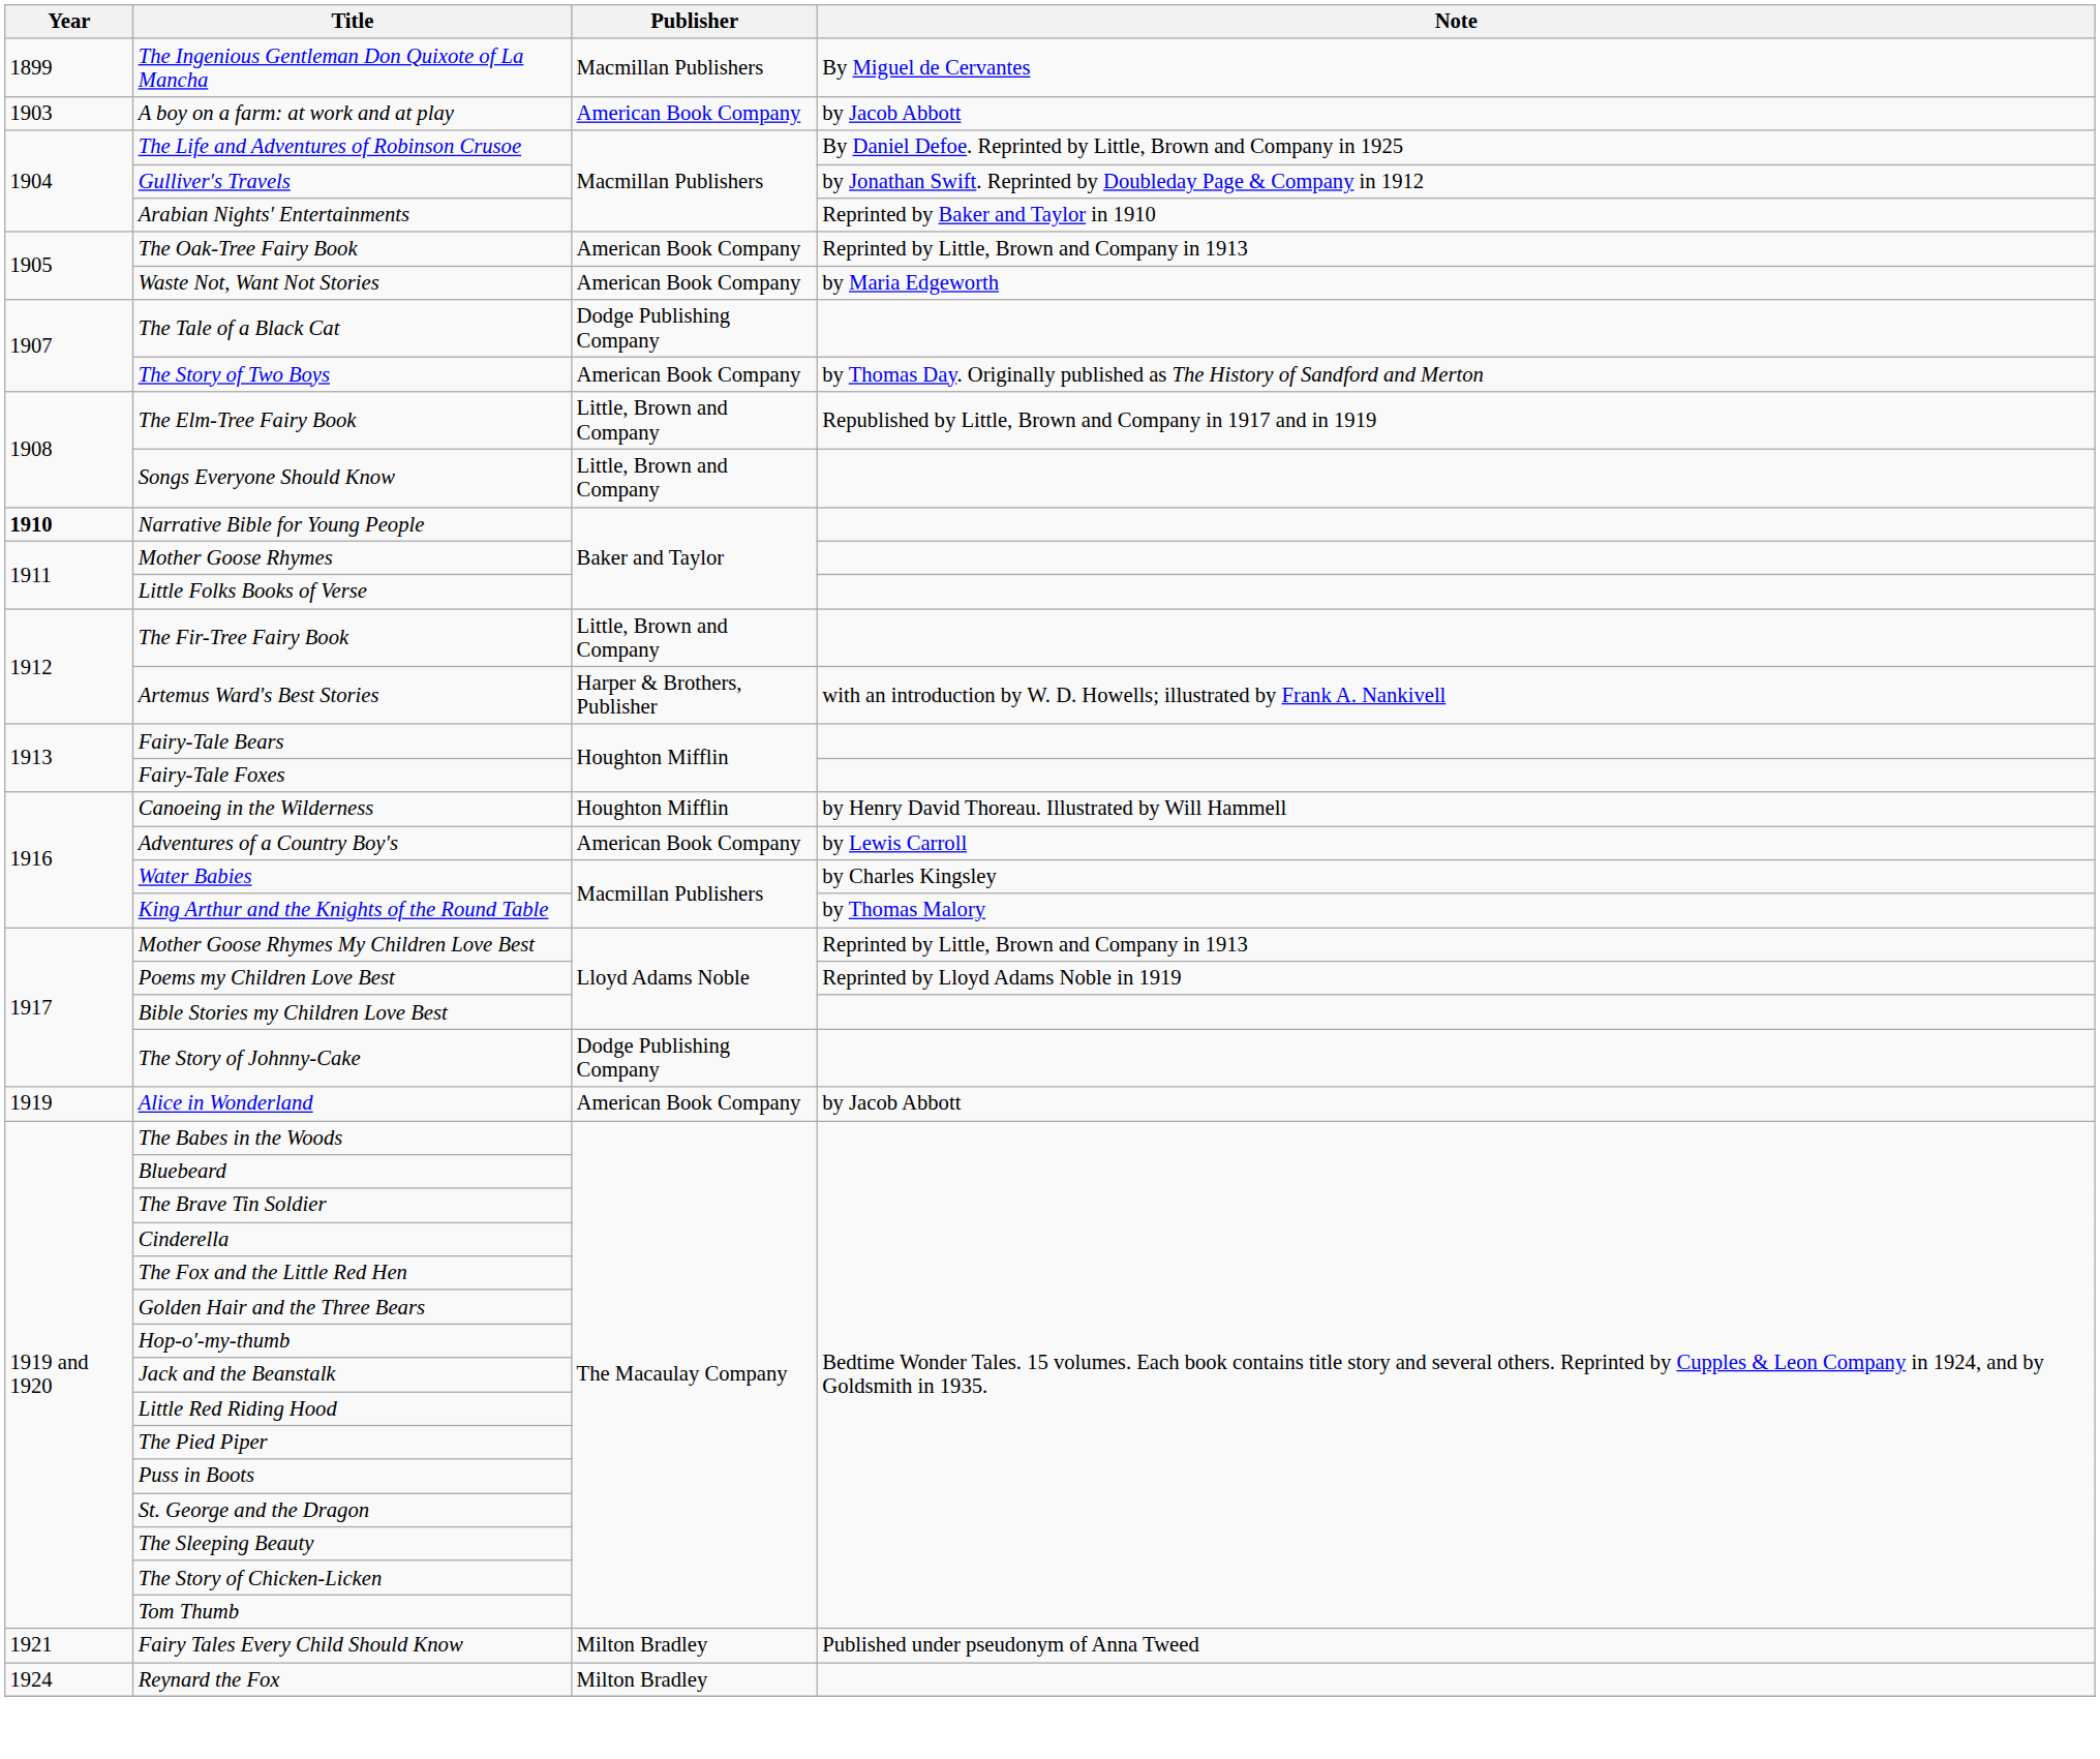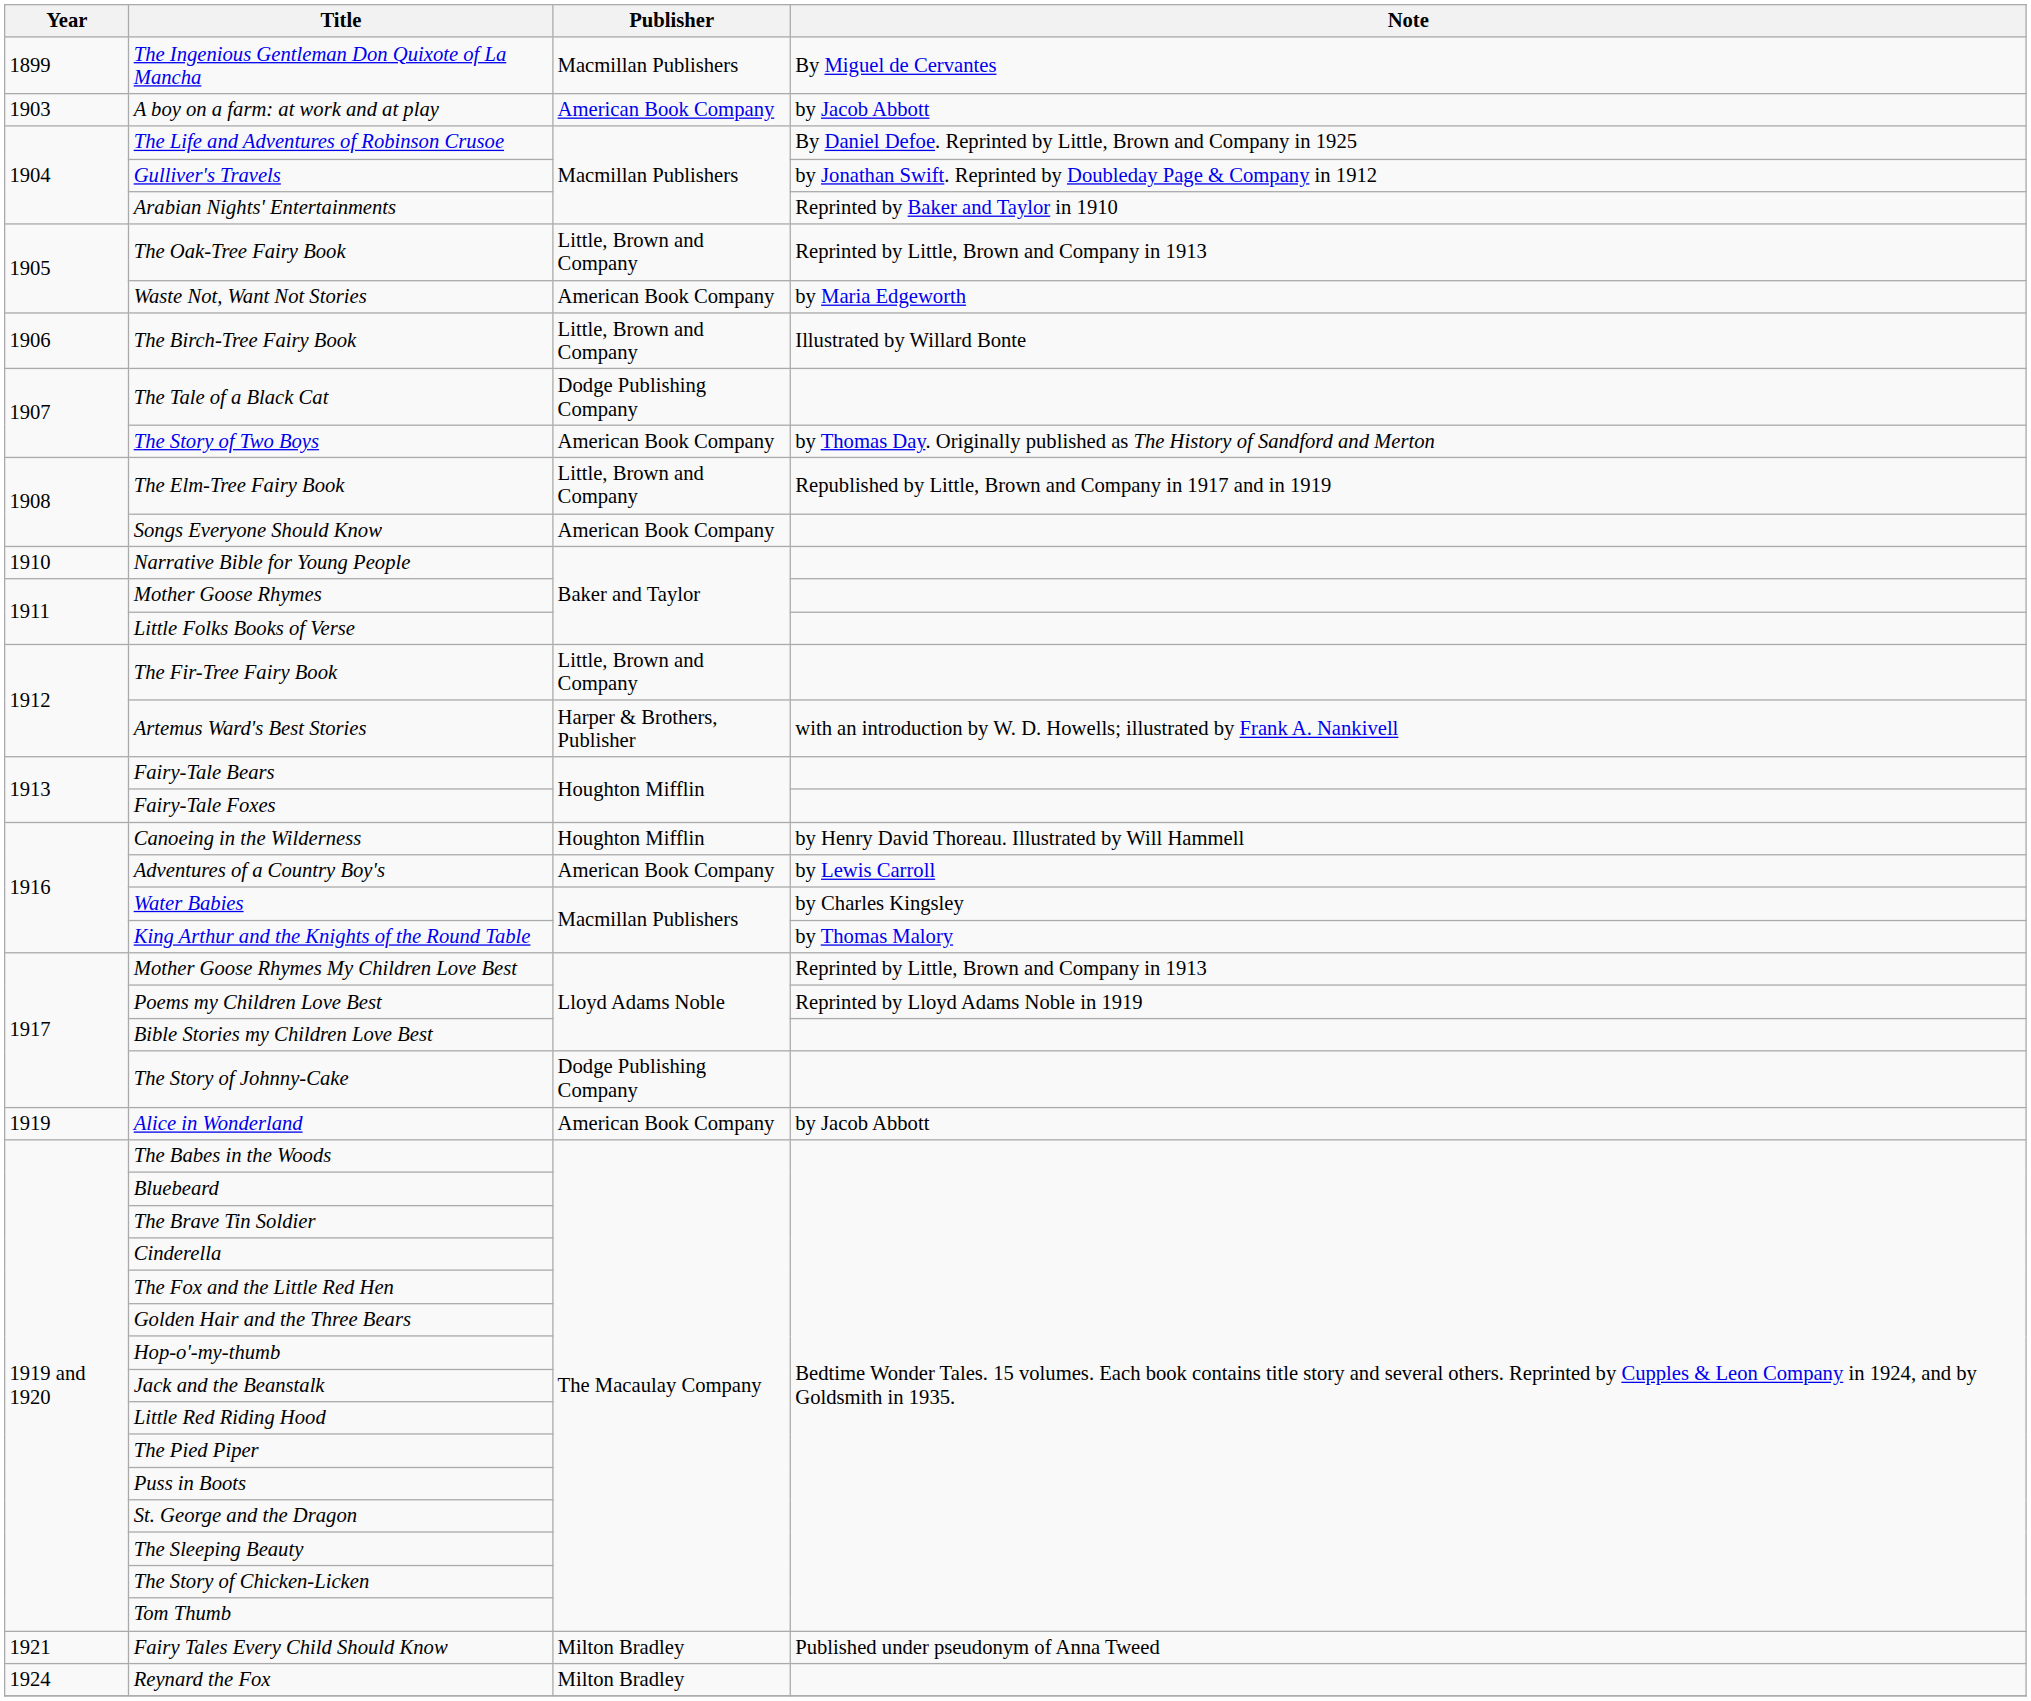 <table class="wikitable sortable">
 <tr>
 <th>Year</th>
 <th>Title</th>
 <th>Publisher</th>
 <th>Note</th>
 </tr>
 <tr>
 <td>1899</td>
 <td><em><a href='#'>The Ingenious Gentleman Don Quixote of La Mancha</a></em></td>
 <td>Macmillan Publishers</td>
 <td>By <a href='#'>Miguel de Cervantes</a></td>
 </tr>
 <tr>
 <td>1903</td>
 <td><em>A boy on a farm: at work and at play</em></td>
 <td><a href='#'>American Book Company</a></td>
 <td>by <a href='#'>Jacob Abbott</a></td>
 </tr>
 <tr>
 <td Rowspan=3>1904</td>
 <td><a href='#'><em>The Life and Adventures of Robinson Crusoe</em></a></td>
 <td Rowspan=3>Macmillan Publishers</td>
 <td>By <a href='#'>Daniel Defoe</a>. Reprinted by Little, Brown and Company in 1925</td>
 </tr>
 <tr>
 <td><em><a href='#'>Gulliver's Travels</a></em></td>
 <td>by <a href='#'>Jonathan Swift</a>. Reprinted by <a href='#'>Doubleday Page & Company</a> in 1912</td>
 </tr>
 <tr>
 <td><em>Arabian Nights' Entertainments</em> </td>
 <td>Reprinted by <a href='#'>Baker and Taylor</a> in 1910</td>
 </tr>
 <tr>
 <td Rowspan=2>1905</td>
 <td><em>The Oak-Tree Fairy Book</em></td>
-<td>American Book Company</td>
+<td>Little, Brown and Company</td>
 <td>Reprinted by Little, Brown and Company in 1913</td>
 </tr>
 <tr>
 <td><em>Waste Not, Want Not Stories</em> </td>
 <td>American Book Company</td>
 <td>by <a href='#'>Maria Edgeworth</a></td>
+</tr>
+<tr>
+<td>1906</td>
+<td><em>The Birch-Tree Fairy Book</em> </td>
+<td>Little, Brown and Company</td>
+<td>Illustrated by Willard Bonte</td>
 </tr>
 <tr>
 <td Rowspan=2>1907</td>
 <td><em>The Tale of a Black Cat</em></td>
 <td>Dodge Publishing Company</td>
 <td></td>
 </tr>
 <tr>
 <td><em><a href='#'>The Story of Two Boys</a></em></td>
 <td>American Book Company</td>
 <td>by <a href='#'>Thomas Day</a>. Originally published as <em>The History of Sandford and Merton</em></td>
 </tr>
 <tr>
 <td Rowspan=2>1908</td>
 <td><em>The Elm-Tree Fairy Book</em></td>
 <td>Little, Brown and Company</td>
 <td>Republished by Little, Brown and Company in 1917 and in 1919</td>
 </tr>
 <tr>
 <td><em>Songs Everyone Should Know</em></td>
-<td>Little, Brown and Company</td>
+<td>American Book Company</td>
 <td></td>
 </tr>
 <tr>
-<td><strong>1910</strong></td>
+<td>1910</td>
 <td><em>Narrative Bible for Young People</em></td>
 <td Rowspan=3>Baker and Taylor</td>
 <td></td>
 </tr>
 <tr>
 <td Rowspan=2>1911</td>
 <td><em>Mother Goose Rhymes</em></td>
 <td></td>
 </tr>
 <tr>
 <td><em>Little Folks Books of Verse</em></td>
 <td></td>
 </tr>
 <tr>
 <td Rowspan=2>1912</td>
 <td><em>The Fir-Tree Fairy Book</em></td>
 <td>Little, Brown and Company</td>
 <td></td>
 </tr>
 <tr>
 <td><em>Artemus Ward's Best Stories</em></td>
 <td>Harper & Brothers, Publisher</td>
 <td>with an introduction by W. D. Howells; illustrated by <a href='#'>Frank A. Nankivell</a></td>
 </tr>
 <tr>
 <td Rowspan=2>1913</td>
 <td><em>Fairy-Tale Bears</em></td>
 <td Rowspan=2>Houghton Mifflin</td>
 <td></td>
 </tr>
 <tr>
 <td><em>Fairy-Tale Foxes</em></td>
 <td></td>
 </tr>
 <tr>
 <td Rowspan=4>1916</td>
 <td><em>Canoeing in the Wilderness</em></td>
 <td>Houghton Mifflin</td>
 <td>by Henry David Thoreau. Illustrated by Will Hammell</td>
 </tr>
 <tr>
 <td><em>Adventures of a Country Boy's</em></td>
 <td>American Book Company</td>
 <td>by <a href='#'>Lewis Carroll</a></td>
 </tr>
 <tr>
 <td><em><a href='#'>Water Babies</a></em></td>
 <td Rowspan=2>Macmillan Publishers</td>
 <td>by Charles Kingsley</td>
 </tr>
 <tr>
 <td><em><a href='#'>King Arthur and the Knights of the Round Table</a></em></td>
 <td>by <a href='#'>Thomas Malory</a></td>
 </tr>
 <tr>
 <td Rowspan=4>1917</td>
 <td><em>Mother Goose Rhymes My Children Love Best</em></td>
 <td Rowspan=3>Lloyd Adams Noble</td>
 <td>Reprinted by Little, Brown and Company in 1913</td>
 </tr>
 <tr>
 <td><em>Poems my Children Love Best</em></td>
 <td>Reprinted by Lloyd Adams Noble in 1919</td>
 </tr>
 <tr>
 <td><em>Bible Stories my Children Love Best</em></td>
 <td></td>
 </tr>
 <tr>
 <td><em>The Story of Johnny-Cake</em></td>
 <td>Dodge Publishing Company</td>
 <td></td>
 </tr>
 <tr>
 <td>1919</td>
 <td><em><a href='#'>Alice in Wonderland</a></em> </td>
 <td>American Book Company</td>
 <td>by Jacob Abbott</td>
 </tr>
 <tr>
 <td Rowspan=15>1919 and 1920</td>
 <td><em>The Babes in the Woods</em> </td>
 <td Rowspan=15>The Macaulay Company</td>
 <td Rowspan=15>Bedtime Wonder Tales. 15 volumes. Each book contains title story and several others. Reprinted by <a href='#'> Cupples & Leon Company</a> in 1924, and by Goldsmith in 1935.</td>
 </tr>
 <tr>
 <td><em>Bluebeard</em></td>
 </tr>
 <tr>
 <td><em>The Brave Tin Soldier</em></td>
 </tr>
 <tr>
 <td><em>Cinderella</em></td>
 </tr>
 <tr>
 <td><em>The Fox and the Little Red Hen</em></td>
 </tr>
 <tr>
 <td><em>Golden Hair and the Three Bears</em></td>
 </tr>
 <tr>
 <td><em>Hop-o'-my-thumb</em></td>
 </tr>
 <tr>
 <td><em>Jack and the Beanstalk</em></td>
 </tr>
 <tr>
 <td><em>Little Red Riding Hood</em></td>
 </tr>
 <tr>
 <td><em>The Pied Piper</em></td>
 </tr>
 <tr>
 <td><em>Puss in Boots</em></td>
 </tr>
 <tr>
 <td><em>St. George and the Dragon</em></td>
 </tr>
 <tr>
 <td><em>The Sleeping Beauty</em></td>
 </tr>
 <tr>
 <td><em>The Story of Chicken-Licken</em></td>
 </tr>
 <tr>
 <td><em>Tom Thumb</em></td>
 </tr>
 <tr>
 <td>1921</td>
 <td><em>Fairy Tales Every Child Should Know</em></td>
 <td>Milton Bradley</td>
 <td>Published under pseudonym of Anna Tweed</td>
 </tr>
 <tr>
 <td>1924</td>
 <td><em>Reynard the Fox</em></td>
 <td>Milton Bradley</td>
 <td></td>
 </tr>
 <tr>
 </tr>
 </table>
